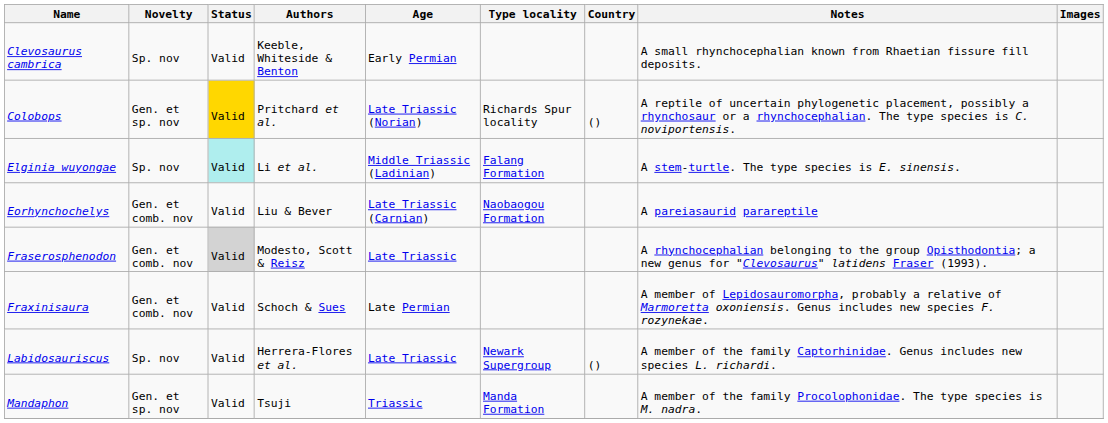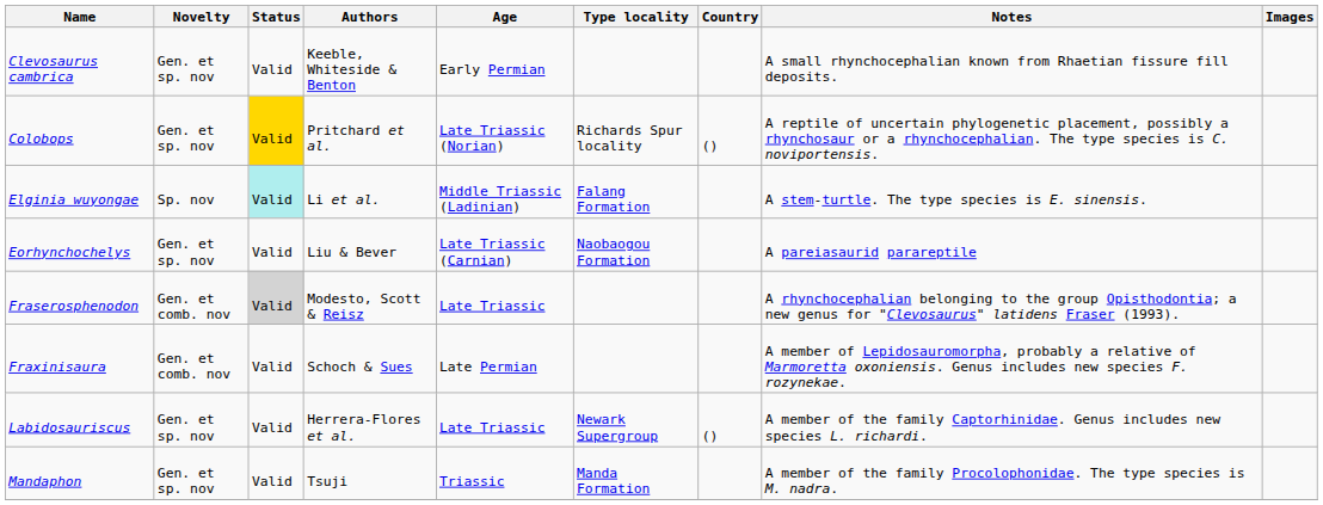 <table class="wikitable sortable" align="center" width="100%">
 <tr>
 <th>Name</th>
 <th>Novelty</th>
 <th>Status</th>
 <th>Authors</th>
 <th>Age</th>
 <th>Type locality</th>
 <th>Country</th>
 <th>Notes</th>
 <th>Images</th>
 </tr>
 <tr>
 <td><br><em><a href='#'>Clevosaurus cambrica</a></em></td>
-<td><br>Sp. nov</td>
+<td><br>Gen. et sp. nov</td>
 <td><br>Valid</td>
 <td><br>Keeble, Whiteside & <a href='#'>Benton</a></td>
 <td><br>Early <a href='#'>Permian</a></td>
 <td></td>
 <td><br></td>
 <td><br>A small rhynchocephalian known from Rhaetian fissure fill deposits.</td>
 <td><br></td>
 </tr>
 <tr>
 <td><br><em><a href='#'>Colobops</a></em></td>
 <td><br>Gen. et sp. nov</td>
 <td style="background: gold;"><br>Valid</td>
 <td><br>Pritchard <em>et al.</em></td>
 <td><br><a href='#'>Late Triassic</a> (<a href='#'>Norian</a>)</td>
 <td><br>Richards Spur locality</td>
 <td><br><br>()</td>
 <td><br>A reptile of uncertain phylogenetic placement, possibly a <a href='#'>rhynchosaur</a> or a <a href='#'>rhynchocephalian</a>. The type species is <em>C. noviportensis</em>.</td>
 <td></td>
 </tr>
 <tr>
 <td><br><em><a href='#'>Elginia wuyongae</a></em></td>
 <td><br>Sp. nov</td>
 <td style="background: paleturquoise;"><br>Valid</td>
 <td><br>Li <em>et al.</em></td>
 <td><br><a href='#'>Middle Triassic</a> (<a href='#'>Ladinian</a>)</td>
 <td><br><a href='#'>Falang Formation</a></td>
 <td><br></td>
 <td><br>A <a href='#'>stem</a>-<a href='#'>turtle</a>. The type species is <em>E. sinensis</em>.</td>
 <td></td>
 </tr>
 <tr>
 <td><br><em><a href='#'>Eorhynchochelys</a></em></td>
-<td><br>Gen. et comb. nov</td>
+<td><br>Gen. et sp. nov</td>
 <td><br>Valid</td>
 <td><br>Liu & Bever</td>
 <td><br><a href='#'>Late Triassic</a> (<a href='#'>Carnian</a>)</td>
 <td><br><a href='#'>Naobaogou Formation</a></td>
 <td><br></td>
 <td><br>A <a href='#'>pareiasaurid</a> <a href='#'>parareptile</a></td>
 <td></td>
 </tr>
 <tr>
 <td><br><em><a href='#'>Fraserosphenodon</a></em></td>
 <td><br>Gen. et comb. nov</td>
 <td style="background: lightgrey;"><br>Valid</td>
 <td><br>Modesto, Scott & <a href='#'>Reisz</a></td>
 <td><br><a href='#'>Late Triassic</a></td>
 <td></td>
 <td><br></td>
 <td><br>A <a href='#'>rhynchocephalian</a> belonging to the group <a href='#'>Opisthodontia</a>; a new genus for <em>"<a href='#'>Clevosaurus</a>" latidens</em> <a href='#'>Fraser</a> (1993).</td>
 <td></td>
 </tr>
 <tr>
 <td><br><em><a href='#'>Fraxinisaura</a></em></td>
 <td><br>Gen. et comb. nov</td>
 <td><br>Valid</td>
 <td><br>Schoch & <a href='#'>Sues</a></td>
 <td><br>Late <a href='#'>Permian</a></td>
 <td></td>
 <td><br></td>
 <td><br>A member of <a href='#'>Lepidosauromorpha</a>, probably a relative of <em><a href='#'>Marmoretta</a> oxoniensis</em>. Genus includes new species <em>F. rozynekae</em>.</td>
 <td></td>
 </tr>
 <tr>
 <td><br><em><a href='#'>Labidosauriscus</a></em></td>
-<td><br>Sp. nov</td>
+<td><br>Gen. et sp. nov</td>
 <td><br>Valid</td>
 <td><br>Herrera-Flores <em>et al.</em></td>
 <td><br><a href='#'>Late Triassic</a></td>
 <td><br><a href='#'>Newark Supergroup</a></td>
 <td><br><br>()</td>
 <td><br>A member of the family <a href='#'>Captorhinidae</a>. Genus includes new species <em>L. richardi</em>.</td>
 <td></td>
 </tr>
 <tr>
 <td><br><em><a href='#'>Mandaphon</a></em></td>
 <td><br>Gen. et sp. nov</td>
 <td><br>Valid</td>
 <td><br>Tsuji</td>
 <td><br><a href='#'>Triassic</a></td>
 <td><br><a href='#'>Manda Formation</a></td>
 <td><br></td>
 <td><br>A member of the family <a href='#'>Procolophonidae</a>. The type species is <em>M. nadra</em>.</td>
 <td></td>
 </tr>
 <tr>
 </tr>
 </table>
